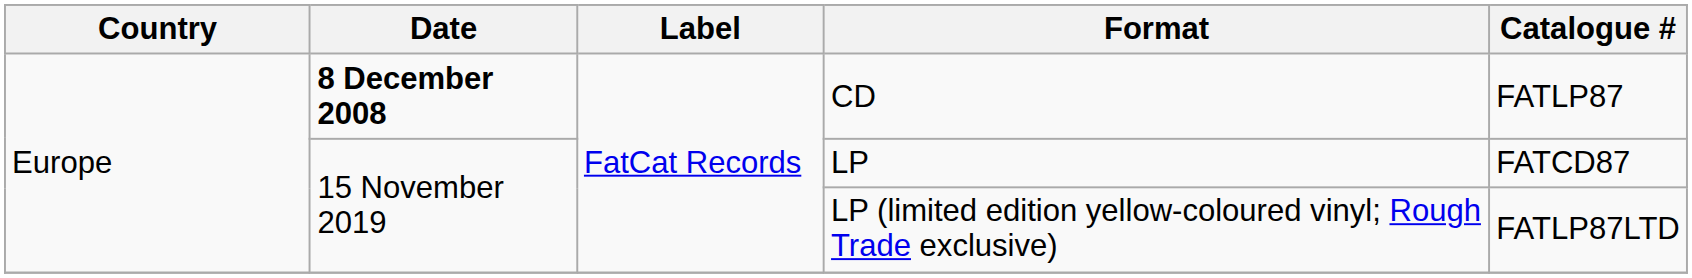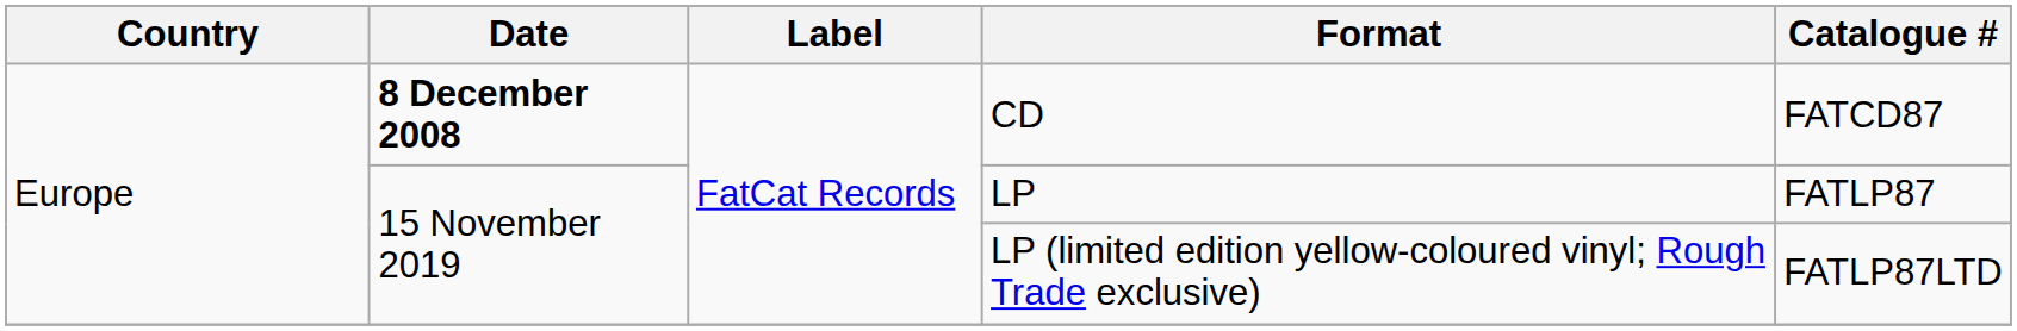 <table class="wikitable">
 <tr>
 <th width="150px">Country</th>
 <th width="130px">Date</th>
 <th width="120px">Label</th>
 <th>Format</th>
 <th>Catalogue #</th>
 </tr>
 <tr>
 <td rowspan="3">Europe</td>
 <td><strong>8 December 2008</strong></td>
 <td rowspan="3"><a href='#'>FatCat Records</a></td>
 <td>CD</td>
-<td>FATLP87</td>
+<td>FATCD87</td>
 </tr>
 <tr>
 <td rowspan="2">15 November 2019</td>
 <td>LP</td>
-<td>FATCD87</td>
+<td>FATLP87</td>
 </tr>
 <tr>
 <td>LP (limited edition yellow-coloured vinyl; <a href='#'>Rough Trade</a> exclusive)</td>
 <td>FATLP87LTD</td>
 </tr>
 <tr>
 </tr>
 </table>
